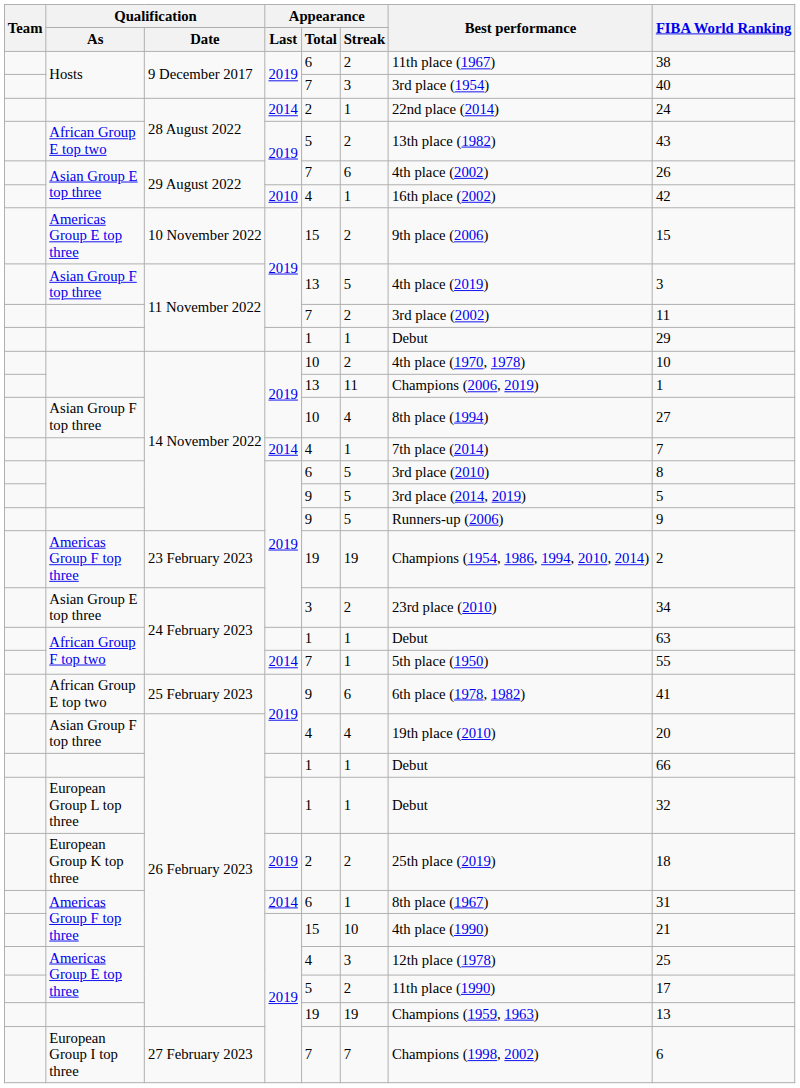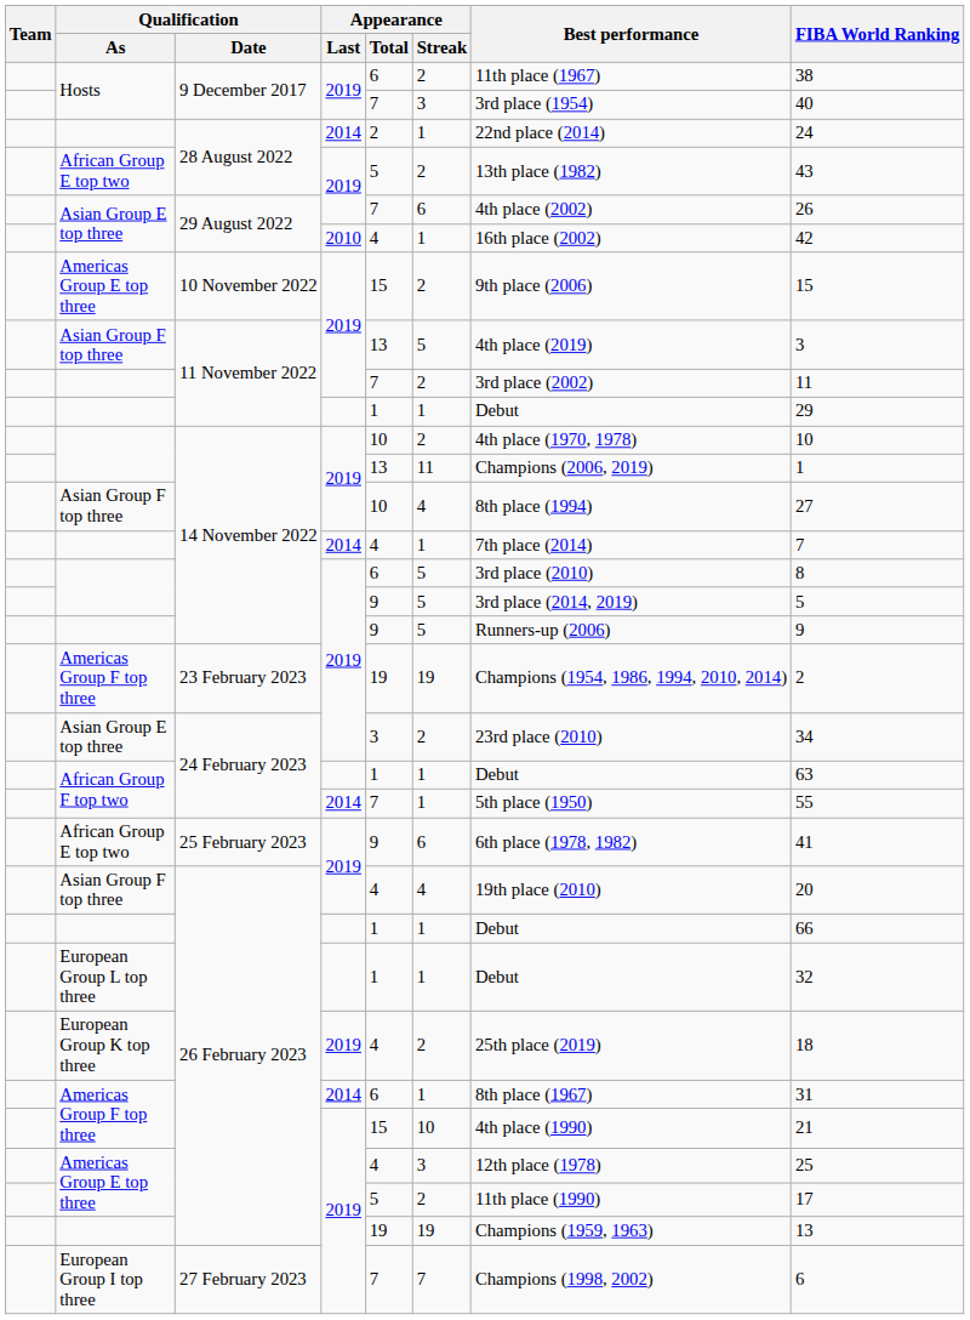 <table class="wikitable">
 <tr>
 <th rowspan=2>Team</th>
 <th colspan=2>Qualification</th>
 <th colspan=3>Appearance</th>
 <th rowspan=2>Best performance</th>
 <th rowspan=2><a href='#'>FIBA World Ranking</a></th>
 </tr>
 <tr>
 <th width=100px>As</th>
 <th>Date</th>
 <th>Last</th>
 <th>Total</th>
 <th>Streak</th>
 </tr>
 <tr>
 <td></td>
 <td rowspan=2>Hosts</td>
 <td rowspan=2>9 December 2017</td>
 <td rowspan=2><a href='#'>2019</a></td>
 <td>6</td>
 <td>2</td>
 <td>11th place (<a href='#'>1967</a>)</td>
 <td>38</td>
 </tr>
 <tr>
 <td></td>
 <td>7</td>
 <td>3</td>
 <td>3rd place (<a href='#'>1954</a>)</td>
 <td>40</td>
 </tr>
 <tr>
 <td></td>
 <td><a href='#'></a></td>
 <td rowspan=2>28 August 2022</td>
 <td><a href='#'>2014</a></td>
 <td>2</td>
 <td>1</td>
 <td>22nd place (<a href='#'>2014</a>)</td>
 <td>24</td>
 </tr>
 <tr>
 <td></td>
 <td><a href='#'>African Group E top two</a></td>
 <td rowspan=2><a href='#'>2019</a></td>
 <td>5</td>
 <td>2</td>
 <td>13th place (<a href='#'>1982</a>)</td>
 <td>43</td>
 </tr>
 <tr>
 <td></td>
 <td rowspan=2><a href='#'>Asian Group E top three</a></td>
 <td rowspan=2>29 August 2022</td>
 <td>7</td>
 <td>6</td>
 <td>4th place (<a href='#'>2002</a>)</td>
 <td>26</td>
 </tr>
 <tr>
 <td></td>
 <td><a href='#'>2010</a></td>
 <td>4</td>
 <td>1</td>
 <td>16th place (<a href='#'>2002</a>)</td>
 <td>42</td>
 </tr>
 <tr>
 <td></td>
 <td><a href='#'>Americas Group E top three</a></td>
 <td>10 November 2022</td>
 <td rowspan=3><a href='#'>2019</a></td>
 <td>15</td>
 <td>2</td>
 <td>9th place (<a href='#'>2006</a>)</td>
 <td>15</td>
 </tr>
 <tr>
 <td></td>
 <td><a href='#'>Asian Group F top three</a></td>
 <td rowspan="3">11 November 2022</td>
 <td>13</td>
 <td>5</td>
 <td>4th place (<a href='#'>2019</a>)</td>
 <td>3</td>
 </tr>
 <tr>
 <td></td>
 <td></td>
 <td>7</td>
 <td>2</td>
 <td>3rd place (<a href='#'>2002</a>)</td>
 <td>11</td>
 </tr>
 <tr>
 <td></td>
 <td><a href='#'></a></td>
 <td></td>
 <td>1</td>
 <td>1</td>
 <td>Debut</td>
 <td>29</td>
 </tr>
 <tr>
 <td></td>
 <td rowspan=2><a href='#'></a></td>
 <td rowspan="7">14 November 2022</td>
 <td rowspan=3><a href='#'>2019</a></td>
 <td>10</td>
 <td>2</td>
 <td>4th place (<a href='#'>1970</a>, <a href='#'>1978</a>)</td>
 <td>10</td>
 </tr>
 <tr>
 <td></td>
 <td>13</td>
 <td>11</td>
 <td>Champions (<a href='#'>2006</a>, <a href='#'>2019</a>)</td>
 <td>1</td>
 </tr>
 <tr>
 <td></td>
 <td>Asian Group F top three</td>
 <td>10</td>
 <td>4</td>
 <td>8th place (<a href='#'>1994</a>)</td>
 <td>27</td>
 </tr>
 <tr>
 <td></td>
 <td></td>
 <td><a href='#'>2014</a></td>
 <td>4</td>
 <td>1</td>
 <td>7th place (<a href='#'>2014</a>)</td>
 <td>7</td>
 </tr>
 <tr>
 <td></td>
 <td rowspan=2><a href='#'></a></td>
 <td rowspan=5><a href='#'>2019</a></td>
 <td>6</td>
 <td>5</td>
 <td>3rd place (<a href='#'>2010</a>)</td>
 <td>8</td>
 </tr>
 <tr>
 <td></td>
 <td>9</td>
 <td>5</td>
 <td>3rd place (<a href='#'>2014</a>, <a href='#'>2019</a>)</td>
 <td>5</td>
 </tr>
 <tr>
 <td></td>
 <td></td>
 <td>9</td>
 <td>5</td>
 <td>Runners-up (<a href='#'>2006</a>)</td>
 <td>9</td>
 </tr>
 <tr>
 <td></td>
 <td><a href='#'>Americas Group F top three</a></td>
 <td>23 February 2023</td>
 <td>19</td>
 <td>19</td>
 <td>Champions (<a href='#'>1954</a>, <a href='#'>1986</a>, <a href='#'>1994</a>, <a href='#'>2010</a>, <a href='#'>2014</a>)</td>
 <td>2</td>
 </tr>
 <tr>
 <td></td>
 <td>Asian Group E top three</td>
 <td rowspan="3">24 February 2023</td>
 <td>3</td>
 <td>2</td>
 <td>23rd place (<a href='#'>2010</a>)</td>
 <td>34</td>
 </tr>
 <tr>
 <td></td>
 <td rowspan=2><a href='#'>African Group F top two</a></td>
 <td></td>
 <td>1</td>
 <td>1</td>
 <td>Debut</td>
 <td>63</td>
 </tr>
 <tr>
 <td></td>
 <td><a href='#'>2014</a></td>
 <td>7</td>
 <td>1</td>
 <td>5th place (<a href='#'>1950</a>)</td>
 <td>55</td>
 </tr>
 <tr>
 <td></td>
 <td>African Group E top two</td>
 <td>25 February 2023</td>
 <td rowspan=2><a href='#'>2019</a></td>
 <td>9</td>
 <td>6</td>
 <td>6th place (<a href='#'>1978</a>, <a href='#'>1982</a>)</td>
 <td>41</td>
 </tr>
 <tr>
 <td></td>
 <td>Asian Group F top three</td>
 <td rowspan=9>26 February 2023</td>
 <td>4</td>
 <td>4</td>
 <td>19th place (<a href='#'>2010</a>)</td>
 <td>20</td>
 </tr>
 <tr>
 <td></td>
 <td></td>
 <td></td>
 <td>1</td>
 <td>1</td>
 <td>Debut</td>
 <td>66</td>
 </tr>
 <tr>
 <td></td>
 <td>European Group L top three</td>
 <td></td>
 <td>1</td>
 <td>1</td>
 <td>Debut</td>
 <td>32</td>
 </tr>
 <tr>
 <td></td>
 <td>European Group K top three</td>
 <td><a href='#'>2019</a></td>
-<td>2</td>
+<td>4</td>
 <td>2</td>
 <td>25th place (<a href='#'>2019</a>)</td>
 <td>18</td>
 </tr>
 <tr>
 <td></td>
 <td rowspan=2><a href='#'>Americas Group F top three</a></td>
 <td><a href='#'>2014</a></td>
 <td>6</td>
 <td>1</td>
 <td>8th place (<a href='#'>1967</a>)</td>
 <td>31</td>
 </tr>
 <tr>
 <td></td>
 <td rowspan=5><a href='#'>2019</a></td>
 <td>15</td>
 <td>10</td>
 <td>4th place (<a href='#'>1990</a>)</td>
 <td>21</td>
 </tr>
 <tr>
 <td></td>
 <td rowspan=2><a href='#'>Americas Group E top three</a></td>
 <td>4</td>
 <td>3</td>
 <td>12th place (<a href='#'>1978</a>)</td>
 <td>25</td>
 </tr>
 <tr>
 <td></td>
 <td>5</td>
 <td>2</td>
 <td>11th place (<a href='#'>1990</a>)</td>
 <td>17</td>
 </tr>
 <tr>
 <td></td>
 <td></td>
 <td>19</td>
 <td>19</td>
 <td>Champions (<a href='#'>1959</a>, <a href='#'>1963</a>)</td>
 <td>13</td>
 </tr>
 <tr>
 <td></td>
 <td>European Group I top three</td>
 <td>27 February 2023</td>
 <td>7</td>
 <td>7</td>
 <td>Champions (<a href='#'>1998</a>, <a href='#'>2002</a>)</td>
 <td>6</td>
 </tr>
 </table>
